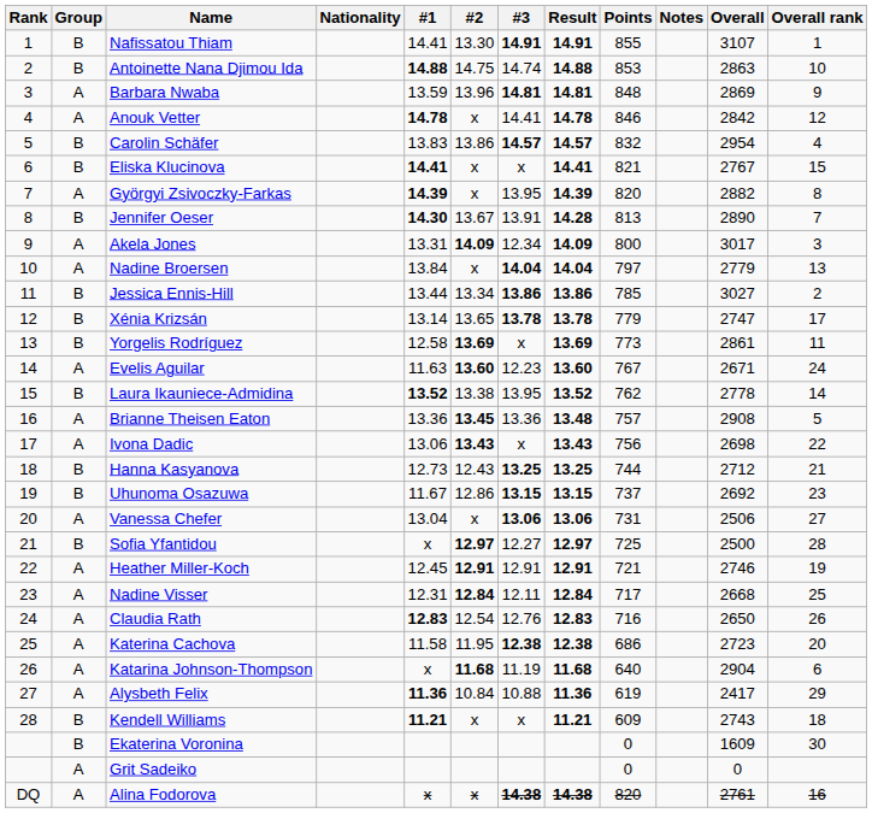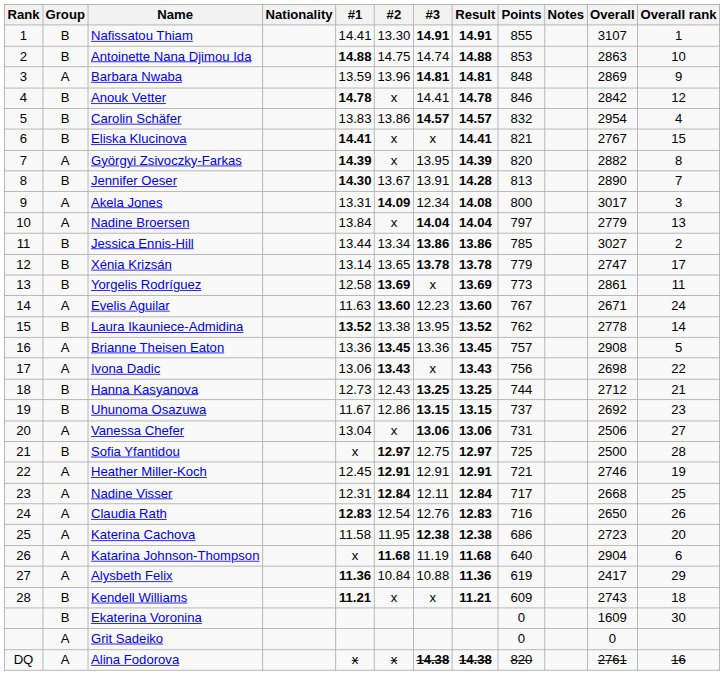 <table class="wikitable sortable" style="text-align:center">
 <tr>
 <th>Rank</th>
 <th>Group</th>
 <th>Name</th>
 <th>Nationality</th>
 <th>#1</th>
 <th>#2</th>
 <th>#3</th>
 <th>Result</th>
 <th>Points</th>
 <th>Notes</th>
 <th>Overall</th>
 <th>Overall rank</th>
 </tr>
 <tr>
 <td>1</td>
 <td>B</td>
 <td align=left><a href='#'>Nafissatou Thiam</a></td>
 <td align=left></td>
 <td>14.41</td>
 <td>13.30</td>
 <td><strong>14.91</strong></td>
 <td><strong>14.91</strong></td>
 <td>855</td>
 <td></td>
 <td>3107</td>
 <td>1</td>
 </tr>
 <tr>
 <td>2</td>
 <td>B</td>
 <td align=left><a href='#'>Antoinette Nana Djimou Ida</a></td>
 <td align=left></td>
 <td><strong>14.88</strong></td>
 <td>14.75</td>
 <td>14.74</td>
 <td><strong>14.88</strong></td>
 <td>853</td>
 <td></td>
 <td>2863</td>
 <td>10</td>
 </tr>
 <tr>
 <td>3</td>
 <td>A</td>
 <td align=left><a href='#'>Barbara Nwaba</a></td>
 <td align=left></td>
 <td>13.59</td>
 <td>13.96</td>
 <td><strong>14.81</strong></td>
 <td><strong>14.81</strong></td>
 <td>848</td>
 <td></td>
 <td>2869</td>
 <td>9</td>
 </tr>
 <tr>
 <td>4</td>
-<td>A</td>
+<td>B</td>
 <td align=left><a href='#'>Anouk Vetter</a></td>
 <td align=left></td>
 <td><strong>14.78</strong></td>
 <td>x</td>
 <td>14.41</td>
 <td><strong>14.78</strong></td>
 <td>846</td>
 <td></td>
 <td>2842</td>
 <td>12</td>
 </tr>
 <tr>
 <td>5</td>
 <td>B</td>
 <td align=left><a href='#'>Carolin Schäfer</a></td>
 <td align=left></td>
 <td>13.83</td>
 <td>13.86</td>
 <td><strong>14.57</strong></td>
 <td><strong>14.57</strong></td>
 <td>832</td>
 <td></td>
 <td>2954</td>
 <td>4</td>
 </tr>
 <tr>
 <td>6</td>
 <td>B</td>
 <td align=left><a href='#'>Eliska Klucinova</a></td>
 <td align=left></td>
 <td><strong>14.41</strong></td>
 <td>x</td>
 <td>x</td>
 <td><strong>14.41</strong></td>
 <td>821</td>
 <td></td>
 <td>2767</td>
 <td>15</td>
 </tr>
 <tr>
 <td>7</td>
 <td>A</td>
 <td align=left><a href='#'>Györgyi Zsivoczky-Farkas</a></td>
 <td align=left></td>
 <td><strong>14.39</strong></td>
 <td>x</td>
 <td>13.95</td>
 <td><strong>14.39</strong></td>
 <td>820</td>
 <td></td>
 <td>2882</td>
 <td>8</td>
 </tr>
 <tr>
 <td>8</td>
 <td>B</td>
 <td align=left><a href='#'>Jennifer Oeser</a></td>
 <td align=left></td>
 <td><strong>14.30</strong></td>
 <td>13.67</td>
 <td>13.91</td>
 <td><strong>14.28</strong></td>
 <td>813</td>
 <td></td>
 <td>2890</td>
 <td>7</td>
 </tr>
 <tr>
 <td>9</td>
 <td>A</td>
 <td align=left><a href='#'>Akela Jones</a></td>
 <td align=left></td>
 <td>13.31</td>
 <td><strong>14.09</strong></td>
 <td>12.34</td>
-<td><strong>14.09</strong></td>
+<td><strong>14.08</strong></td>
 <td>800</td>
 <td></td>
 <td>3017</td>
 <td>3</td>
 </tr>
 <tr>
 <td>10</td>
 <td>A</td>
 <td align=left><a href='#'>Nadine Broersen</a></td>
 <td align=left></td>
 <td>13.84</td>
 <td>x</td>
 <td><strong>14.04</strong></td>
 <td><strong>14.04</strong></td>
 <td>797</td>
 <td></td>
 <td>2779</td>
 <td>13</td>
 </tr>
 <tr>
 <td>11</td>
 <td>B</td>
 <td align=left><a href='#'>Jessica Ennis-Hill</a></td>
 <td align=left></td>
 <td>13.44</td>
 <td>13.34</td>
 <td><strong>13.86</strong></td>
 <td><strong>13.86</strong></td>
 <td>785</td>
 <td></td>
 <td>3027</td>
 <td>2</td>
 </tr>
 <tr>
 <td>12</td>
 <td>B</td>
 <td align=left><a href='#'>Xénia Krizsán</a></td>
 <td align=left></td>
 <td>13.14</td>
 <td>13.65</td>
 <td><strong>13.78</strong></td>
 <td><strong>13.78</strong></td>
 <td>779</td>
 <td></td>
 <td>2747</td>
 <td>17</td>
 </tr>
 <tr>
 <td>13</td>
 <td>B</td>
 <td align=left><a href='#'>Yorgelis Rodríguez</a></td>
 <td align=left></td>
 <td>12.58</td>
 <td><strong>13.69</strong></td>
 <td>x</td>
 <td><strong>13.69</strong></td>
 <td>773</td>
 <td></td>
 <td>2861</td>
 <td>11</td>
 </tr>
 <tr>
 <td>14</td>
 <td>A</td>
 <td align=left><a href='#'>Evelis Aguilar</a></td>
 <td align=left></td>
 <td>11.63</td>
 <td><strong>13.60</strong></td>
 <td>12.23</td>
 <td><strong>13.60</strong></td>
 <td>767</td>
 <td></td>
 <td>2671</td>
 <td>24</td>
 </tr>
 <tr>
 <td>15</td>
 <td>B</td>
 <td align=left><a href='#'>Laura Ikauniece-Admidina</a></td>
 <td align=left></td>
 <td><strong>13.52</strong></td>
 <td>13.38</td>
 <td>13.95</td>
 <td><strong>13.52</strong></td>
 <td>762</td>
 <td></td>
 <td>2778</td>
 <td>14</td>
 </tr>
 <tr>
 <td>16</td>
 <td>A</td>
 <td align=left><a href='#'>Brianne Theisen Eaton</a></td>
 <td align=left></td>
 <td>13.36</td>
 <td><strong>13.45</strong></td>
 <td>13.36</td>
-<td><strong>13.48</strong></td>
+<td><strong>13.45</strong></td>
 <td>757</td>
 <td></td>
 <td>2908</td>
 <td>5</td>
 </tr>
 <tr>
 <td>17</td>
 <td>A</td>
 <td align=left><a href='#'>Ivona Dadic</a></td>
 <td align=left></td>
 <td>13.06</td>
 <td><strong>13.43</strong></td>
 <td>x</td>
 <td><strong>13.43</strong></td>
 <td>756</td>
 <td></td>
 <td>2698</td>
 <td>22</td>
 </tr>
 <tr>
 <td>18</td>
 <td>B</td>
 <td align=left><a href='#'>Hanna Kasyanova</a></td>
 <td align=left></td>
 <td>12.73</td>
 <td>12.43</td>
 <td><strong>13.25</strong></td>
 <td><strong>13.25</strong></td>
 <td>744</td>
 <td></td>
 <td>2712</td>
 <td>21</td>
 </tr>
 <tr>
 <td>19</td>
 <td>B</td>
 <td align=left><a href='#'>Uhunoma Osazuwa</a></td>
 <td align=left></td>
 <td>11.67</td>
 <td>12.86</td>
 <td><strong>13.15</strong></td>
 <td><strong>13.15</strong></td>
 <td>737</td>
 <td></td>
 <td>2692</td>
 <td>23</td>
 </tr>
 <tr>
 <td>20</td>
 <td>A</td>
 <td align=left><a href='#'>Vanessa Chefer</a></td>
 <td align=left></td>
 <td>13.04</td>
 <td>x</td>
 <td><strong>13.06</strong></td>
 <td><strong>13.06</strong></td>
 <td>731</td>
 <td></td>
 <td>2506</td>
 <td>27</td>
 </tr>
 <tr>
 <td>21</td>
 <td>B</td>
 <td align=left><a href='#'>Sofia Yfantidou</a></td>
 <td align=left></td>
 <td>x</td>
 <td><strong>12.97</strong></td>
-<td>12.27</td>
+<td>12.75</td>
 <td><strong>12.97</strong></td>
 <td>725</td>
 <td></td>
 <td>2500</td>
 <td>28</td>
 </tr>
 <tr>
 <td>22</td>
 <td>A</td>
 <td align=left><a href='#'>Heather Miller-Koch</a></td>
 <td align=left></td>
 <td>12.45</td>
 <td><strong>12.91</strong></td>
 <td>12.91</td>
 <td><strong>12.91</strong></td>
 <td>721</td>
 <td></td>
 <td>2746</td>
 <td>19</td>
 </tr>
 <tr>
 <td>23</td>
 <td>A</td>
 <td align=left><a href='#'>Nadine Visser</a></td>
 <td align=left></td>
 <td>12.31</td>
 <td><strong>12.84</strong></td>
 <td>12.11</td>
 <td><strong>12.84</strong></td>
 <td>717</td>
 <td></td>
 <td>2668</td>
 <td>25</td>
 </tr>
 <tr>
 <td>24</td>
 <td>A</td>
 <td align=left><a href='#'>Claudia Rath</a></td>
 <td align=left></td>
 <td><strong>12.83</strong></td>
 <td>12.54</td>
 <td>12.76</td>
 <td><strong>12.83</strong></td>
 <td>716</td>
 <td></td>
 <td>2650</td>
 <td>26</td>
 </tr>
 <tr>
 <td>25</td>
 <td>A</td>
 <td align=left><a href='#'>Katerina Cachova</a></td>
 <td align=left></td>
 <td>11.58</td>
 <td>11.95</td>
 <td><strong>12.38</strong></td>
 <td><strong>12.38</strong></td>
 <td>686</td>
 <td></td>
 <td>2723</td>
 <td>20</td>
 </tr>
 <tr>
 <td>26</td>
 <td>A</td>
 <td align=left><a href='#'>Katarina Johnson-Thompson</a></td>
 <td align=left></td>
 <td>x</td>
 <td><strong>11.68</strong></td>
 <td>11.19</td>
 <td><strong>11.68</strong></td>
 <td>640</td>
 <td></td>
 <td>2904</td>
 <td>6</td>
 </tr>
 <tr>
 <td>27</td>
 <td>A</td>
 <td align=left><a href='#'>Alysbeth Felix</a></td>
 <td align=left></td>
 <td><strong>11.36</strong></td>
 <td>10.84</td>
 <td>10.88</td>
 <td><strong>11.36</strong></td>
 <td>619</td>
 <td></td>
 <td>2417</td>
 <td>29</td>
 </tr>
 <tr>
 <td>28</td>
 <td>B</td>
 <td align=left><a href='#'>Kendell Williams</a></td>
 <td align=left></td>
 <td><strong>11.21</strong></td>
 <td>x</td>
 <td>x</td>
 <td><strong>11.21</strong></td>
 <td>609</td>
 <td></td>
 <td>2743</td>
 <td>18</td>
 </tr>
 <tr>
 <td></td>
 <td>B</td>
 <td align=left><a href='#'>Ekaterina Voronina</a></td>
 <td align=left></td>
 <td></td>
 <td></td>
 <td></td>
 <td></td>
 <td>0</td>
 <td></td>
 <td>1609</td>
 <td>30</td>
 </tr>
 <tr>
 <td></td>
 <td>A</td>
 <td align=left><a href='#'>Grit Sadeiko</a></td>
 <td align=left></td>
 <td></td>
 <td></td>
 <td></td>
 <td></td>
 <td>0</td>
 <td></td>
 <td>0</td>
 <td></td>
 </tr>
 <tr>
 <td>DQ</td>
 <td>A</td>
 <td align=left><a href='#'>Alina Fodorova</a></td>
 <td align=left></td>
 <td><s>x</s></td>
 <td><s>x</s></td>
 <td><s><strong>14.38</strong></s></td>
 <td><s><strong>14.38</strong></s></td>
 <td><s>820</s></td>
 <td></td>
 <td><s>2761</s></td>
 <td><s>16</s></td>
 </tr>
 </table>
